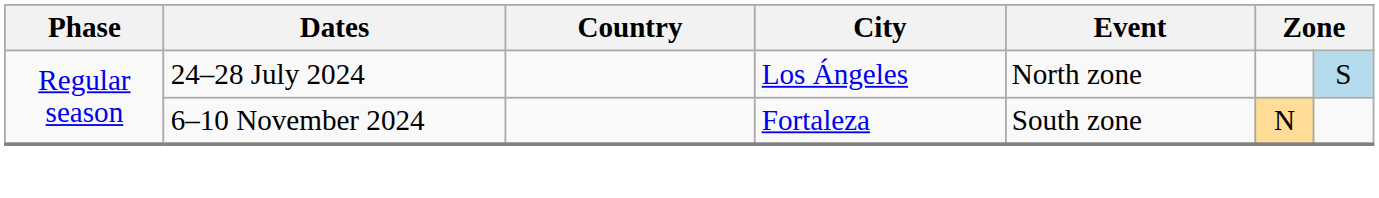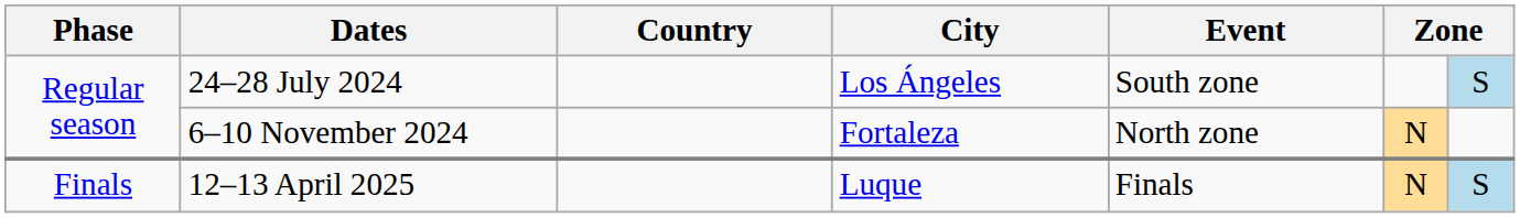 <table class="wikitable">
 <tr>
 <th width=80>Phase</th>
 <th width="180">Dates</th>
 <th width="130">Country</th>
 <th width="130">City</th>
 <th width="130">Event</th>
 <th colspan=2 width=50>Zone</th>
 </tr>
 <tr>
 <td style="border-bottom: 2px solid grey" rowspan=2 align=center><a href='#'>Regular<br>season</a></td>
 <td>24–28 July 2024</td>
 <td></td>
 <td><a href='#'>Los Ángeles</a></td>
-<td>North zone</td>
+<td>South zone</td>
 <td></td>
 <td bgcolor=#b4dced align=center width=25>S</td>
 </tr>
 <tr style="border-bottom: 2px solid grey">
 <td>6–10 November 2024</td>
 <td></td>
 <td><a href='#'>Fortaleza</a></td>
-<td>South zone</td>
+<td>North zone</td>
 <td bgcolor=#ffdd96 align=center width=25>N</td>
 <td></td>
 </tr>
+<tr>
+<td align=center><a href='#'>Finals</a></td>
+<td>12–13 April 2025</td>
+<td></td>
+<td><a href='#'>Luque</a></td>
+<td>Finals</td>
+<td bgcolor=#ffdd96 align=center>N</td>
+<td bgcolor=#b4dced align=center>S</td>
+</tr>
 </table>
